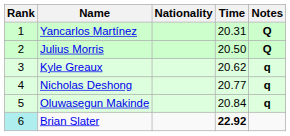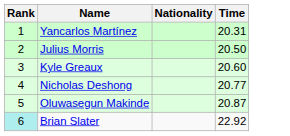 <table class="wikitable sortable" style="text-align:center">
 <tr>
 <th>Rank</th>
 <th>Name</th>
 <th>Nationality</th>
 <th>Time</th>
-<th>Notes</th>
 </tr>
 <tr bgcolor=ccffcc>
 <td align=center>1</td>
 <td align=left><a href='#'>Yancarlos Martínez</a></td>
 <td align=left></td>
 <td>20.31</td>
-<td><strong>Q</strong></td>
 </tr>
 <tr bgcolor=ccffcc>
 <td align=center>2</td>
 <td align=left><a href='#'>Julius Morris</a></td>
 <td align=left></td>
 <td>20.50</td>
-<td><strong>Q</strong></td>
 </tr>
 <tr bgcolor=ddffdd>
 <td align=center>3</td>
 <td align=left><a href='#'>Kyle Greaux</a></td>
 <td align=left></td>
-<td>20.62</td>
-<td><strong>q</strong></td>
+<td>20.60</td>
 </tr>
 <tr bgcolor=ddffdd>
 <td align=center>4</td>
 <td align=left><a href='#'>Nicholas Deshong</a></td>
 <td align=left></td>
 <td>20.77</td>
-<td><strong>q</strong></td>
 </tr>
 <tr bgcolor=ddffdd>
 <td align=center>5</td>
 <td align=left><a href='#'>Oluwasegun Makinde</a></td>
 <td align=left></td>
-<td>20.84</td>
-<td><strong>q</strong></td>
+<td>20.87</td>
 </tr>
 <tr>
 <td align=center style="background: paleturquoise;">6</td>
 <td align=left><a href='#'>Brian Slater</a></td>
 <td align=left></td>
-<td><strong>22.92</strong></td>
-<td></td>
+<td>22.92</td>
 </tr>
 </table>
